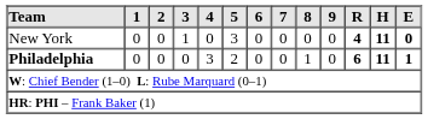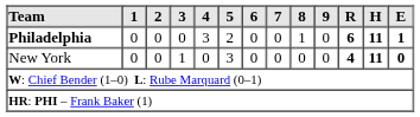 <table border=1 cellspacing=0 width=425 style="margin-left:3em;">
 <tr style="text-align:center; background-color:#e6e6e6;">
 <th align=left width=125>Team</th>
 <th width=25>1</th>
 <th width=25>2</th>
 <th width=25>3</th>
 <th width=25>4</th>
 <th width=25>5</th>
 <th width=25>6</th>
 <th width=25>7</th>
 <th width=25>8</th>
 <th width=25>9</th>
 <th width=25>R</th>
 <th width=25>H</th>
 <th width=25>E</th>
 </tr>
 <tr style="text-align:center;">
+<td align=left><strong>Philadelphia</strong></td>
+<td>0</td>
+<td>0</td>
+<td>0</td>
+<td>3</td>
+<td>2</td>
+<td>0</td>
+<td>0</td>
+<td>1</td>
+<td>0</td>
+<td><strong>6</strong></td>
+<td><strong>11</strong></td>
+<td><strong>1</strong></td>
+</tr>
+<tr style="text-align:center;">
 <td align=left>New York</td>
 <td>0</td>
 <td>0</td>
 <td>1</td>
 <td>0</td>
 <td>3</td>
 <td>0</td>
 <td>0</td>
 <td>0</td>
 <td>0</td>
 <td><strong>4</strong></td>
 <td><strong>11</strong></td>
 <td><strong>0</strong></td>
 </tr>
-<tr style="text-align:center;">
-<td align=left><strong>Philadelphia</strong></td>
-<td>0</td>
-<td>0</td>
-<td>0</td>
-<td>3</td>
-<td>2</td>
-<td>0</td>
-<td>0</td>
-<td>1</td>
-<td>0</td>
-<td><strong>6</strong></td>
-<td><strong>11</strong></td>
-<td><strong>1</strong></td>
-</tr>
 <tr style="text-align:left;">
 <td colspan=13><small><strong>W</strong>: <a href='#'>Chief Bender</a> (1–0)  <strong>L</strong>: <a href='#'>Rube Marquard</a> (0–1)</small></td>
 </tr>
 <tr style="text-align:left;">
 <td colspan=13><small><strong>HR</strong>: <strong>PHI</strong> – <a href='#'>Frank Baker</a> (1)</small></td>
 </tr>
 </table>
